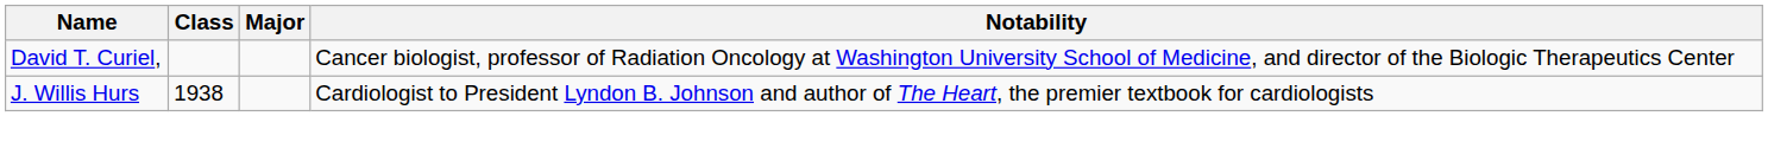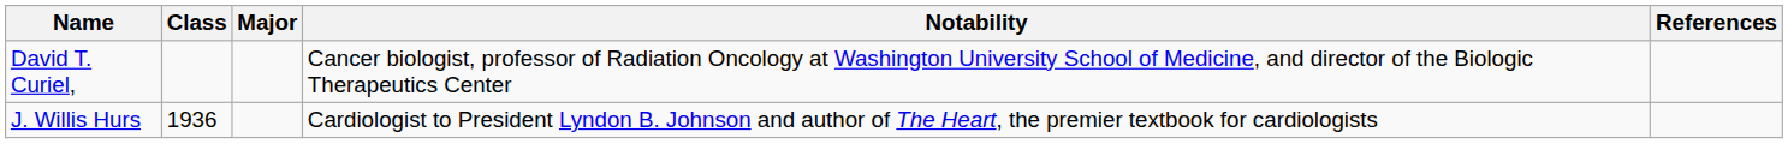 <table class="wikitable" style="width:100%;">
 <tr>
 <th>Name</th>
 <th>Class</th>
 <th>Major</th>
 <th>Notability</th>
+<th>References</th>
 </tr>
 <tr>
 <td><a href='#'>David T. Curiel</a>,</td>
 <td></td>
 <td></td>
 <td>Cancer biologist, professor of Radiation Oncology at <a href='#'>Washington University School of Medicine</a>, and director of the Biologic Therapeutics Center</td>
+<td></td>
 </tr>
 <tr>
 <td><a href='#'>J. Willis Hurs</a></td>
-<td>1938</td>
+<td>1936</td>
 <td></td>
 <td>Cardiologist to President <a href='#'>Lyndon B. Johnson</a> and author of <em><a href='#'>The Heart</a></em>, the premier textbook for cardiologists</td>
+<td></td>
 </tr>
 </table>
